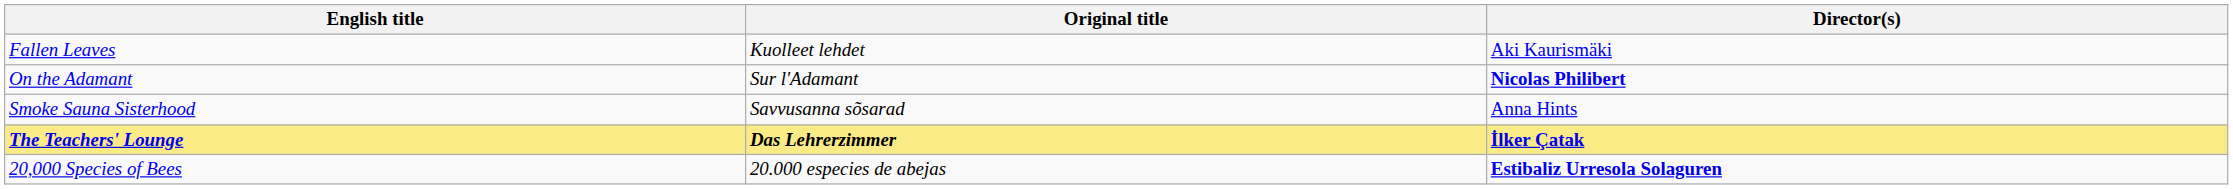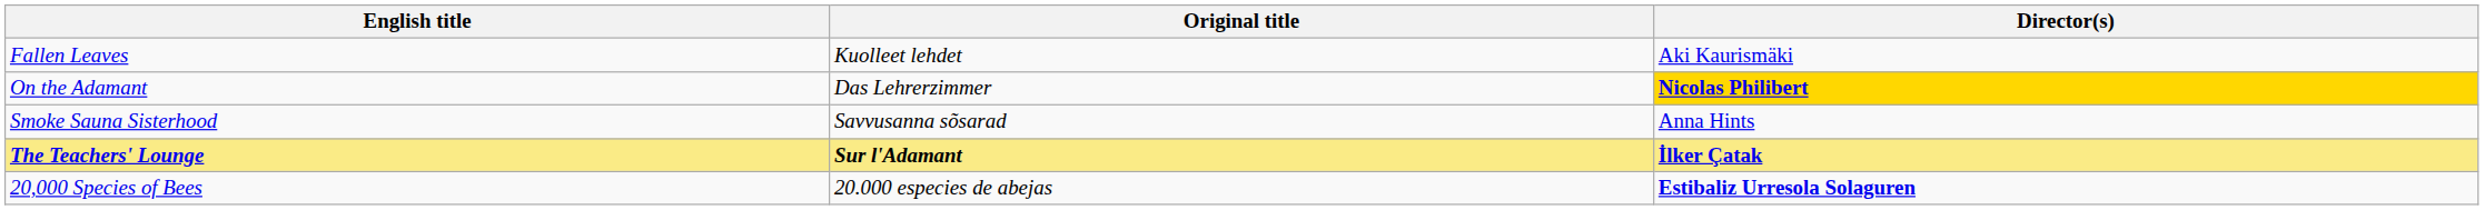 <table class="sortable wikitable" width="95%" cellpadding="5">
 <tr>
 <th width="20%">English title</th>
 <th width="20%">Original title</th>
 <th width="20%">Director(s)</th>
 </tr>
 <tr>
 <td><em><a href='#'>Fallen Leaves</a></em></td>
 <td><em>Kuolleet lehdet</em></td>
 <td> <a href='#'>Aki Kaurismäki</a></td>
 </tr>
 <tr>
 <td><em><a href='#'>On the Adamant</a></em></td>
-<td><em>Sur l'Adamant</em></td>
-<td><strong> <a href='#'>Nicolas Philibert</a></strong></td>
+<td><em>Das Lehrerzimmer</em></td>
+<td style="background: gold;"><strong> <a href='#'>Nicolas Philibert</a></strong></td>
 </tr>
 <tr>
 <td><em><a href='#'>Smoke Sauna Sisterhood</a></em></td>
 <td><em>Savvusanna sõsarad</em></td>
 <td> <a href='#'>Anna Hints</a></td>
 </tr>
 <tr style="background:#FAEB86; font-weight:bold;">
 <td><em><a href='#'>The Teachers' Lounge</a></em></td>
-<td><em>Das Lehrerzimmer</em></td>
+<td><em>Sur l'Adamant</em></td>
 <td> <a href='#'>İlker Çatak</a></td>
 </tr>
 <tr>
 <td><em><a href='#'>20,000 Species of Bees</a></em></td>
 <td><em>20.000 especies de abejas</em></td>
 <td><strong> <a href='#'>Estibaliz Urresola Solaguren</a></strong></td>
 </tr>
 </table>
